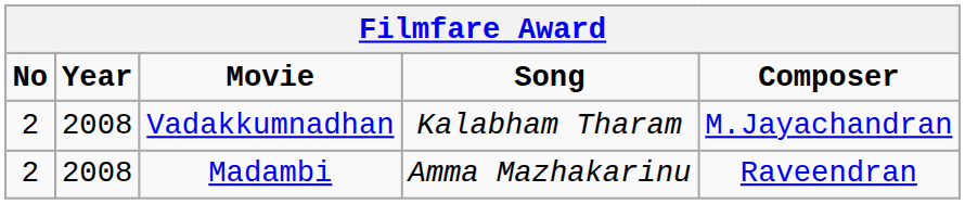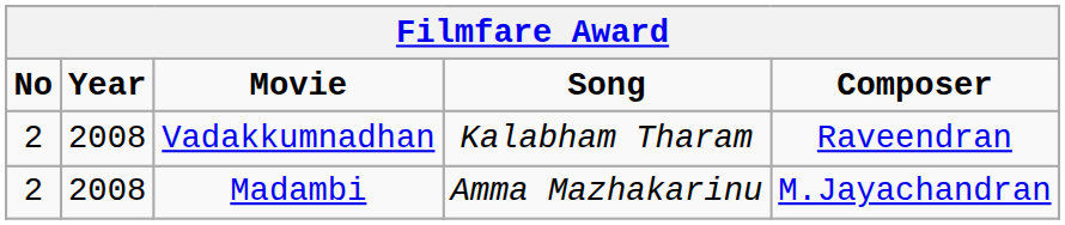 <table class="wikitable" style="text-align:center" style="font-size: 90%;">
 <tr>
 <th colspan="5"><a href='#'>Filmfare Award</a></th>
 </tr>
 <tr>
 <td><strong>No</strong></td>
 <td><strong>Year</strong></td>
 <td><strong>Movie</strong></td>
 <td><strong>Song</strong></td>
 <td><strong>Composer</strong></td>
 </tr>
 <tr>
 <td>2</td>
 <td>2008</td>
 <td><a href='#'>Vadakkumnadhan</a></td>
 <td><em>Kalabham Tharam</em></td>
-<td><a href='#'>M.Jayachandran</a></td>
+<td><a href='#'>Raveendran</a></td>
 </tr>
 <tr>
 <td>2</td>
 <td>2008</td>
 <td><a href='#'>Madambi</a></td>
 <td><em>Amma Mazhakarinu</em></td>
-<td><a href='#'>Raveendran</a></td>
+<td><a href='#'>M.Jayachandran</a></td>
 </tr>
 </table>
